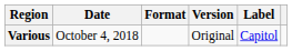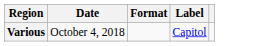 <table class="wikitable plainrowheaders">
 <tr>
 <th scope="col">Region</th>
 <th scope="col">Date</th>
 <th scope="col">Format</th>
-<th scope="col">Version</th>
 <th scope="col">Label</th>
 <th scope="col"></th>
 </tr>
 <tr>
 <th scope="row">Various</th>
 <td rowspan="1">October 4, 2018</td>
 <td></td>
-<td rowspan="1">Original</td>
 <td rowspan="1"><a href='#'>Capitol</a></td>
 <td></td>
 </tr>
 </table>
